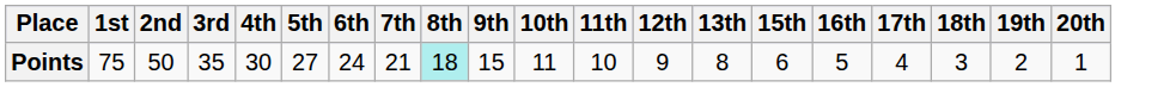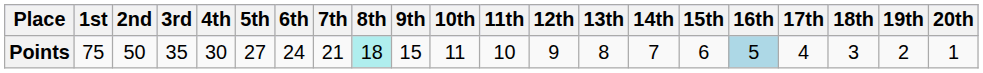 <table class="wikitable">
 <tr style="background:#ccccff; text-align:center;">
 <th align=left>Place</th>
 <th>1st</th>
 <th>2nd</th>
 <th>3rd</th>
 <th>4th</th>
 <th>5th</th>
 <th>6th</th>
 <th>7th</th>
 <th>8th</th>
 <th>9th</th>
 <th>10th</th>
 <th>11th</th>
 <th>12th</th>
 <th>13th</th>
+<th>14th</th>
 <th>15th</th>
 <th>16th</th>
 <th>17th</th>
 <th>18th</th>
 <th>19th</th>
 <th>20th</th>
 </tr>
 <tr style="text-align:center;">
 <th align=left>Points</th>
 <td>75</td>
 <td>50</td>
 <td>35</td>
 <td>30</td>
 <td>27</td>
 <td>24</td>
 <td>21</td>
 <td style="background: paleturquoise;">18</td>
 <td>15</td>
 <td>11</td>
 <td>10</td>
 <td>9</td>
 <td>8</td>
+<td>7</td>
 <td>6</td>
-<td>5</td>
+<td style="background: lightblue;">5</td>
 <td>4</td>
 <td>3</td>
 <td>2</td>
 <td>1</td>
 </tr>
 </table>
